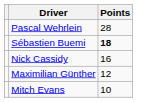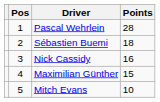 <table class="wikitable" style="font-size: 85%;">
 <tr>
 <th></th>
+<th>Pos</th>
 <th>Driver</th>
 <th>Points</th>
 </tr>
 <tr>
 <td align="left"></td>
+<td align="center">1</td>
 <td> <a href='#'>Pascal Wehrlein</a></td>
 <td align="left">28</td>
 </tr>
 <tr>
 <td align="left"></td>
+<td align="center">2</td>
 <td> <a href='#'>Sébastien Buemi</a></td>
-<td align="left"><strong>18</strong></td>
+<td align="left">18</td>
 </tr>
 <tr>
 <td align="left"></td>
+<td align="center">3</td>
 <td> <a href='#'>Nick Cassidy</a></td>
 <td align="left">16</td>
 </tr>
 <tr>
 <td align="left"></td>
+<td align="center">4</td>
 <td> <a href='#'>Maximilian Günther</a></td>
-<td align="left">12</td>
+<td align="left">15</td>
 </tr>
 <tr>
 <td align="left"></td>
+<td align="center">5</td>
 <td> <a href='#'>Mitch Evans</a></td>
 <td align="left">10</td>
 </tr>
 </table>
